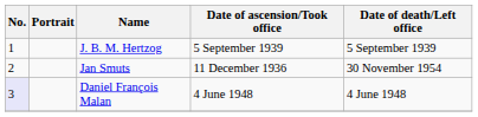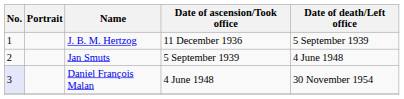 <table class="wikitable">
 <tr>
 <th>No.</th>
 <th>Portrait</th>
 <th>Name</th>
 <th>Date of ascension/Took office</th>
 <th>Date of death/Left office</th>
 </tr>
 <tr>
 <td>1</td>
 <td></td>
 <td><a href='#'>J. B. M. Hertzog</a></td>
-<td>5 September 1939</td>
+<td>11 December 1936</td>
 <td>5 September 1939</td>
 </tr>
 <tr>
 <td>2</td>
 <td></td>
 <td><a href='#'>Jan Smuts</a></td>
-<td>11 December 1936</td>
-<td>30 November 1954</td>
+<td>5 September 1939</td>
+<td>4 June 1948</td>
 </tr>
 <tr>
 <td style="background: lavender;">3</td>
 <td></td>
 <td><a href='#'>Daniel François Malan</a></td>
 <td>4 June 1948</td>
-<td>4 June 1948</td>
+<td>30 November 1954</td>
 </tr>
 <tr>
 </tr>
 </table>
